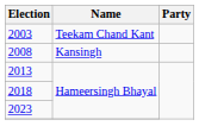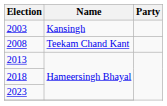 <table class="wikitable sortable">
 <tr>
 <th>Election</th>
 <th>Name</th>
 <th colspan="2">Party</th>
 </tr>
 <tr>
 <td><a href='#'>2003</a></td>
-<td><a href='#'>Teekam Chand Kant</a></td>
+<td><a href='#'>Kansingh</a></td>
 <td></td>
 </tr>
 <tr>
 <td><a href='#'>2008</a></td>
-<td><a href='#'>Kansingh</a></td>
+<td><a href='#'>Teekam Chand Kant</a></td>
 <td></td>
 </tr>
 <tr>
 <td><a href='#'>2013</a></td>
 <td rowspan=3><a href='#'>Hameersingh Bhayal</a></td>
 </tr>
 <tr>
 <td><a href='#'>2018</a></td>
 </tr>
 <tr>
 <td><a href='#'>2023</a></td>
 </tr>
 <tr>
 </tr>
 </table>
